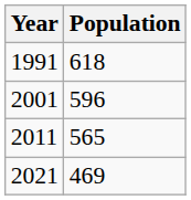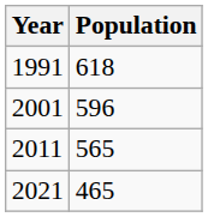 <table class="wikitable">
 <tr>
 <th>Year</th>
 <th>Population</th>
 </tr>
 <tr>
 <td>1991</td>
 <td>618</td>
 </tr>
 <tr>
 <td>2001</td>
 <td>596</td>
 </tr>
 <tr>
 <td>2011</td>
 <td>565</td>
 </tr>
 <tr>
 <td>2021</td>
-<td>469</td>
+<td>465</td>
 </tr>
 </table>
